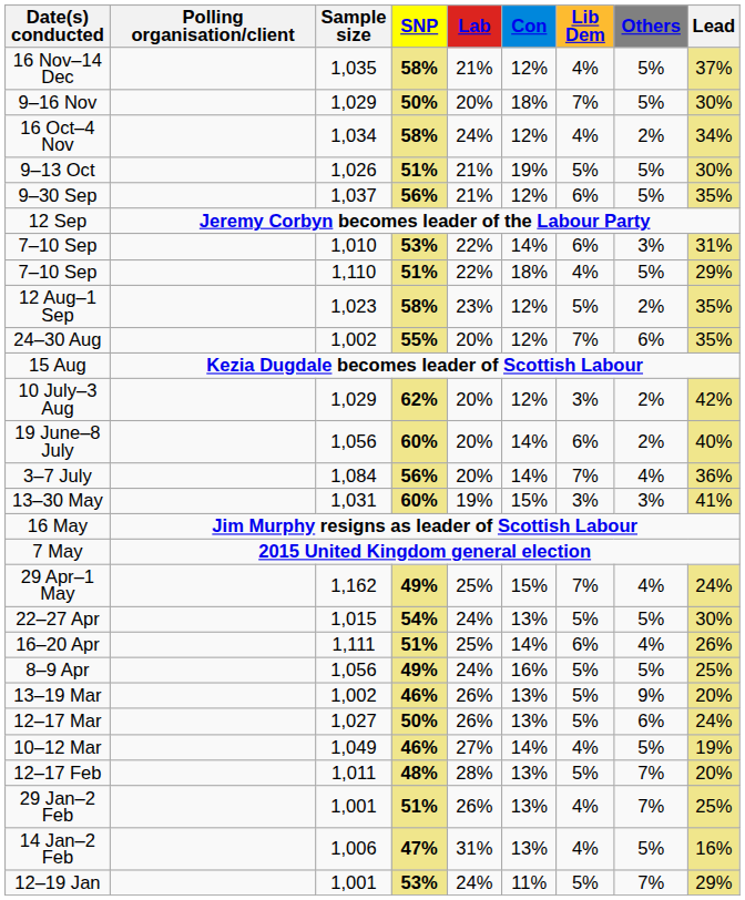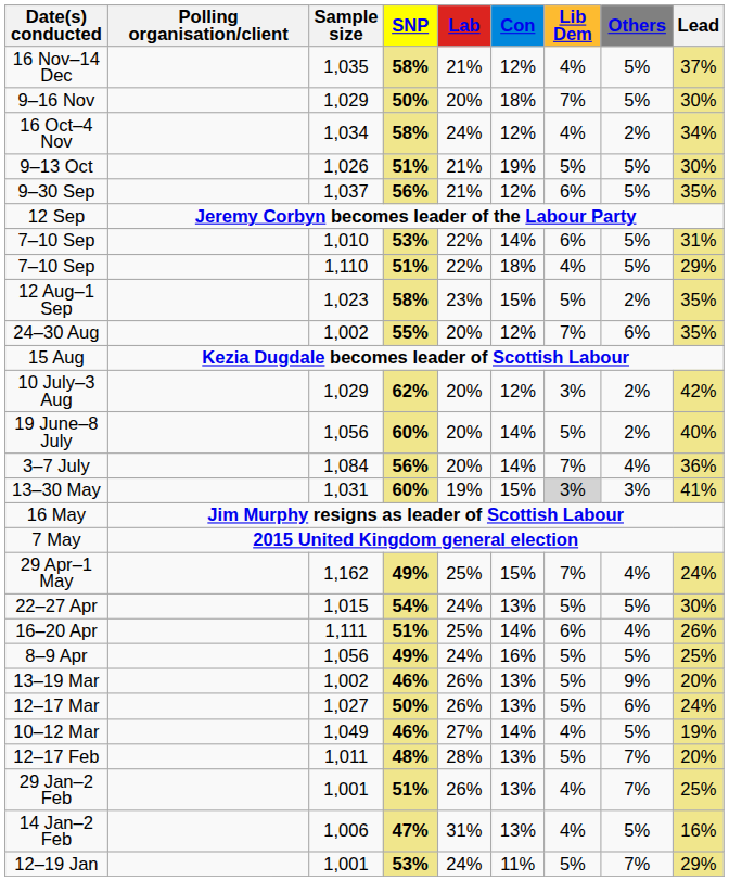 <table class="wikitable sortable collapsible collapsed" style="text-align:center;font-size:95%;line-height:14px">
 <tr>
 <th ! style="width:100px;">Date(s)<br>conducted</th>
 <th style="width:350px;">Polling organisation/client</th>
 <th class="unsortable" style="width:65px;">Sample size</th>
 <th class="unsortable"  style="background:#FFFF00; width:90px;"><a href='#'><span>SNP</span></a></th>
 <th class="unsortable"  style="background:#dc241f; width:90px;"><a href='#'><span>Lab</span></a></th>
 <th class="unsortable"  style="background:#0087dc; width:90px;"><a href='#'><span>Con</span></a></th>
 <th class="unsortable"  style="background:#fdbb30; width:90px;"><a href='#'><span>Lib Dem</span></a></th>
 <th class="unsortable"  style="background:gray; width:90px;"><a href='#'><span>Others</span></a></th>
 <th class="unsortable" style="width:20px;">Lead</th>
 </tr>
 <tr>
 <td data-sort-value="2015-12-21">16 Nov–14 Dec</td>
 <td></td>
 <td>1,035</td>
 <td style="background:#F0E68C"><strong>58%</strong></td>
 <td>21%</td>
 <td>12%</td>
 <td>4%</td>
 <td>5%</td>
 <td style="background:#F0E68C">37%</td>
 </tr>
 <tr>
 <td data-sort-value="2015-11-16">9–16 Nov</td>
 <td></td>
 <td>1,029</td>
 <td style="background:#F0E68C"><strong>50%</strong></td>
 <td>20%</td>
 <td>18%</td>
 <td>7%</td>
 <td>5%</td>
 <td style="background:#F0E68C">30%</td>
 </tr>
 <tr>
 <td data-sort-value="2015-10-16">16 Oct–4 Nov</td>
 <td></td>
 <td>1,034</td>
 <td style="background:#F0E68C"><strong>58%</strong></td>
 <td>24%</td>
 <td>12%</td>
 <td>4%</td>
 <td>2%</td>
 <td style="background:#F0E68C">34%</td>
 </tr>
 <tr>
 <td data-sort-value="2015-10-13">9–13 Oct</td>
 <td></td>
 <td>1,026</td>
 <td style="background:#F0E68C"><strong>51%</strong></td>
 <td>21%</td>
 <td>19%</td>
 <td>5%</td>
 <td>5%</td>
 <td style="background:#F0E68C">30%</td>
 </tr>
 <tr>
 <td data-sort-value="2015-09-30">9–30 Sep</td>
 <td></td>
 <td>1,037</td>
 <td style="background:#F0E68C"><strong>56%</strong></td>
 <td>21%</td>
 <td>12%</td>
 <td>6%</td>
 <td>5%</td>
 <td style="background:#F0E68C">35%</td>
 </tr>
 <tr>
 <td data-sort-value="2015-09-12">12 Sep</td>
 <td colspan="10"><strong><a href='#'>Jeremy Corbyn</a> becomes leader of the <a href='#'>Labour Party</a></strong></td>
 </tr>
 <tr>
 <td data-sort-value="2015-09-10">7–10 Sep</td>
 <td></td>
 <td>1,010</td>
 <td style="background:#F0E68C"><strong>53%</strong></td>
 <td>22%</td>
 <td>14%</td>
 <td>6%</td>
-<td>3%</td>
+<td>5%</td>
 <td style="background:#F0E68C">31%</td>
 </tr>
 <tr>
 <td data-sort-value="2015-09-10">7–10 Sep</td>
 <td></td>
 <td>1,110</td>
 <td style="background:#F0E68C"><strong>51%</strong></td>
 <td>22%</td>
 <td>18%</td>
 <td>4%</td>
 <td>5%</td>
 <td style="background:#F0E68C">29%</td>
 </tr>
 <tr>
 <td data-sort-value="2015-09-01">12 Aug–1 Sep</td>
 <td></td>
 <td>1,023</td>
 <td style="background:#F0E68C"><strong>58%</strong></td>
 <td>23%</td>
-<td>12%</td>
+<td>15%</td>
 <td>5%</td>
 <td>2%</td>
 <td style="background:#F0E68C">35%</td>
 </tr>
 <tr>
 <td data-sort-value="2015-08-30">24–30 Aug</td>
 <td></td>
 <td>1,002</td>
 <td style="background:#F0E68C"><strong>55%</strong></td>
 <td>20%</td>
 <td>12%</td>
 <td>7%</td>
 <td>6%</td>
 <td style="background:#F0E68C">35%</td>
 </tr>
 <tr>
 <td data-sort-value="2015-08-15">15 Aug</td>
 <td colspan="10"><strong><a href='#'>Kezia Dugdale</a> becomes leader of <a href='#'>Scottish Labour</a></strong></td>
 </tr>
 <tr>
 <td data-sort-value="2015-08-10">10 July–3 Aug</td>
 <td></td>
 <td>1,029</td>
 <td style="background:#F0E68C"><strong>62%</strong></td>
 <td>20%</td>
 <td>12%</td>
 <td>3%</td>
 <td>2%</td>
 <td style="background:#F0E68C">42%</td>
 </tr>
 <tr>
 <td data-sort-value="2015-07-08">19 June–8 July</td>
 <td></td>
 <td>1,056</td>
 <td style="background:#F0E68C"><strong>60%</strong></td>
 <td>20%</td>
 <td>14%</td>
-<td>6%</td>
+<td>5%</td>
 <td>2%</td>
 <td style="background:#F0E68C">40%</td>
 </tr>
 <tr>
 <td data-sort-value="2015-07-07">3–7 July</td>
 <td></td>
 <td>1,084</td>
 <td style="background:#F0E68C"><strong>56%</strong></td>
 <td>20%</td>
 <td>14%</td>
 <td>7%</td>
 <td>4%</td>
 <td style="background:#F0E68C">36%</td>
 </tr>
 <tr>
 <td data-sort-value="2015-05-30">13–30 May</td>
 <td></td>
 <td>1,031</td>
 <td style="background:#F0E68C"><strong>60%</strong></td>
 <td>19%</td>
 <td>15%</td>
-<td>3%</td>
+<td style="background: lightgrey;">3%</td>
 <td>3%</td>
 <td style="background:#F0E68C">41%</td>
 </tr>
 <tr>
 <td data-sort-value="2015-05-16">16 May</td>
 <td colspan="10"><strong><a href='#'>Jim Murphy</a> resigns as leader of <a href='#'>Scottish Labour</a></strong></td>
 </tr>
 <tr>
 <td data-sort-value="2015-05-07">7 May</td>
 <td colspan="10"><strong><a href='#'>2015 United Kingdom general election</a></strong></td>
 </tr>
 <tr>
 <td data-sort-value="2015-05-01">29 Apr–1 May</td>
 <td></td>
 <td>1,162</td>
 <td style="background:#F0E68C"><strong>49%</strong></td>
 <td>25%</td>
 <td>15%</td>
 <td>7%</td>
 <td>4%</td>
 <td style="background:#F0E68C">24%</td>
 </tr>
 <tr>
 <td data-sort-value="2015-04-27">22–27 Apr</td>
 <td></td>
 <td>1,015</td>
 <td style="background:#F0E68C"><strong>54%</strong></td>
 <td>24%</td>
 <td>13%</td>
 <td>5%</td>
 <td>5%</td>
 <td style="background:#F0E68C">30%</td>
 </tr>
 <tr>
 <td data-sort-value="2015-04-20">16–20 Apr</td>
 <td></td>
 <td>1,111</td>
 <td style="background:#F0E68C"><strong>51%</strong></td>
 <td>25%</td>
 <td>14%</td>
 <td>6%</td>
 <td>4%</td>
 <td style="background:#F0E68C">26%</td>
 </tr>
 <tr>
 <td data-sort-value="2015-04-09">8–9 Apr</td>
 <td></td>
 <td>1,056</td>
 <td style="background:#F0E68C"><strong>49%</strong></td>
 <td>24%</td>
 <td>16%</td>
 <td>5%</td>
 <td>5%</td>
 <td style="background:#F0E68C">25%</td>
 </tr>
 <tr>
 <td data-sort-value="2015-03-19">13–19 Mar</td>
 <td></td>
 <td>1,002</td>
 <td style="background:#F0E68C"><strong>46%</strong></td>
 <td>26%</td>
 <td>13%</td>
 <td>5%</td>
 <td>9%</td>
 <td style="background:#F0E68C">20%</td>
 </tr>
 <tr>
 <td data-sort-value="2015-03-17">12–17 Mar</td>
 <td></td>
 <td>1,027</td>
 <td style="background:#F0E68C"><strong>50%</strong></td>
 <td>26%</td>
 <td>13%</td>
 <td>5%</td>
 <td>6%</td>
 <td style="background:#F0E68C">24%</td>
 </tr>
 <tr>
 <td data-sort-value="2015-03-12">10–12 Mar</td>
 <td></td>
 <td>1,049</td>
 <td style="background:#F0E68C"><strong>46%</strong></td>
 <td>27%</td>
 <td>14%</td>
 <td>4%</td>
 <td>5%</td>
 <td style="background:#F0E68C">19%</td>
 </tr>
 <tr>
 <td data-sort-value="2015-02-17">12–17 Feb</td>
 <td></td>
 <td>1,011</td>
 <td style="background:#F0E68C"><strong>48%</strong></td>
 <td>28%</td>
 <td>13%</td>
 <td>5%</td>
 <td>7%</td>
 <td style="background:#F0E68C">20%</td>
 </tr>
 <tr>
 <td data-sort-value="2015-02-02">29 Jan–2 Feb</td>
 <td></td>
 <td>1,001</td>
 <td style="background:#F0E68C"><strong>51%</strong></td>
 <td>26%</td>
 <td>13%</td>
 <td>4%</td>
 <td>7%</td>
 <td style="background:#F0E68C">25%</td>
 </tr>
 <tr>
 <td data-sort-value="2015-02-02">14 Jan–2 Feb</td>
 <td></td>
 <td>1,006</td>
 <td style="background:#F0E68C"><strong>47%</strong></td>
 <td>31%</td>
 <td>13%</td>
 <td>4%</td>
 <td>5%</td>
 <td style="background:#F0E68C">16%</td>
 </tr>
 <tr>
 <td data-sort-value="2015-01-19">12–19 Jan</td>
 <td></td>
 <td>1,001</td>
 <td style="background:#F0E68C"><strong>53%</strong></td>
 <td>24%</td>
 <td>11%</td>
 <td>5%</td>
 <td>7%</td>
 <td style="background:#F0E68C">29%</td>
 </tr>
 <tr>
 </tr>
 </table>
